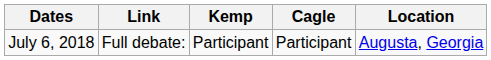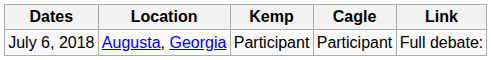 <table class="wikitable" style="text-align:center">
 <tr>
 <th>Dates</th>
-<th>Link</th>
+<th>Location</th>
 <th>Kemp</th>
 <th>Cagle</th>
-<th>Location</th>
+<th>Link</th>
 </tr>
 <tr>
 <td>July 6, 2018</td>
-<td align=left>Full debate: </td>
+<td><a href='#'>Augusta</a>, <a href='#'>Georgia</a></td>
 <td>Participant</td>
 <td>Participant</td>
-<td><a href='#'>Augusta</a>, <a href='#'>Georgia</a></td>
+<td align=left>Full debate: </td>
 </tr>
 </table>
